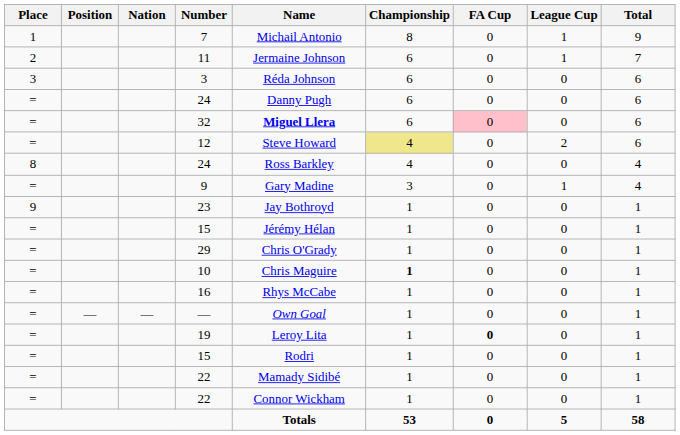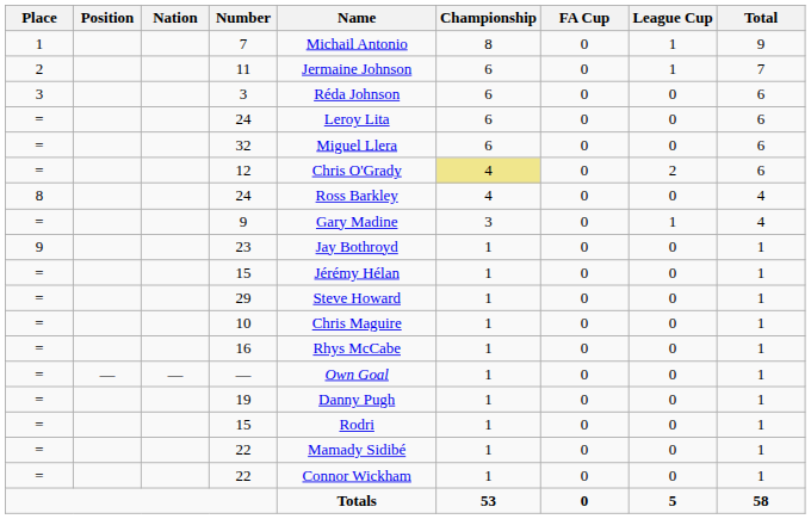 <table class="wikitable" style="font-size: 95%; text-align: center;">
 <tr>
 <th width=60>Place</th>
 <th width=60>Position</th>
 <th width=60>Nation</th>
 <th width=60>Number</th>
 <th width=150>Name</th>
 <th width=80>Championship</th>
 <th width=80>FA Cup</th>
 <th width=80>League Cup</th>
 <th width=80>Total</th>
 </tr>
 <tr>
 <td>1</td>
 <td></td>
 <td></td>
 <td>7</td>
 <td><a href='#'>Michail Antonio</a></td>
 <td>8</td>
 <td>0</td>
 <td>1</td>
 <td>9</td>
 </tr>
 <tr>
 <td>2</td>
 <td></td>
 <td></td>
 <td>11</td>
 <td><a href='#'>Jermaine Johnson</a></td>
 <td>6</td>
 <td>0</td>
 <td>1</td>
 <td>7</td>
 </tr>
 <tr>
 <td>3</td>
 <td></td>
 <td></td>
 <td>3</td>
 <td><a href='#'>Réda Johnson</a></td>
 <td>6</td>
 <td>0</td>
 <td>0</td>
 <td>6</td>
 </tr>
 <tr>
 <td>=</td>
 <td></td>
 <td></td>
 <td>24</td>
-<td><a href='#'>Danny Pugh</a></td>
+<td><a href='#'>Leroy Lita</a></td>
 <td>6</td>
 <td>0</td>
 <td>0</td>
 <td>6</td>
 </tr>
 <tr>
 <td>=</td>
 <td></td>
 <td></td>
 <td>32</td>
-<td><strong><a href='#'>Miguel Llera</a></strong></td>
+<td><a href='#'>Miguel Llera</a></td>
 <td>6</td>
-<td style="background: pink;">0</td>
+<td>0</td>
 <td>0</td>
 <td>6</td>
 </tr>
 <tr>
 <td>=</td>
 <td></td>
 <td></td>
 <td>12</td>
-<td><a href='#'>Steve Howard</a></td>
+<td><a href='#'>Chris O'Grady</a></td>
 <td style="background: khaki;">4</td>
 <td>0</td>
 <td>2</td>
 <td>6</td>
 </tr>
 <tr>
 <td>8</td>
 <td></td>
 <td></td>
 <td>24</td>
 <td><a href='#'>Ross Barkley</a></td>
 <td>4</td>
 <td>0</td>
 <td>0</td>
 <td>4</td>
 </tr>
 <tr>
 <td>=</td>
 <td></td>
 <td></td>
 <td>9</td>
 <td><a href='#'>Gary Madine</a></td>
 <td>3</td>
 <td>0</td>
 <td>1</td>
 <td>4</td>
 </tr>
 <tr>
 <td>9</td>
 <td></td>
 <td></td>
 <td>23</td>
 <td><a href='#'>Jay Bothroyd</a></td>
 <td>1</td>
 <td>0</td>
 <td>0</td>
 <td>1</td>
 </tr>
 <tr>
 <td>=</td>
 <td></td>
 <td></td>
 <td>15</td>
 <td><a href='#'>Jérémy Hélan</a></td>
 <td>1</td>
 <td>0</td>
 <td>0</td>
 <td>1</td>
 </tr>
 <tr>
 <td>=</td>
 <td></td>
 <td></td>
 <td>29</td>
-<td><a href='#'>Chris O'Grady</a></td>
+<td><a href='#'>Steve Howard</a></td>
 <td>1</td>
 <td>0</td>
 <td>0</td>
 <td>1</td>
 </tr>
 <tr>
 <td>=</td>
 <td></td>
 <td></td>
 <td>10</td>
 <td><a href='#'>Chris Maguire</a></td>
-<td><strong>1</strong></td>
+<td>1</td>
 <td>0</td>
 <td>0</td>
 <td>1</td>
 </tr>
 <tr>
 <td>=</td>
 <td></td>
 <td></td>
 <td>16</td>
 <td><a href='#'>Rhys McCabe</a></td>
 <td>1</td>
 <td>0</td>
 <td>0</td>
 <td>1</td>
 </tr>
 <tr>
 <td>=</td>
 <td>—</td>
 <td>—</td>
 <td>—</td>
 <td><a href='#'><em>Own Goal</em></a></td>
 <td>1</td>
 <td>0</td>
 <td>0</td>
 <td>1</td>
 </tr>
 <tr>
 <td>=</td>
 <td></td>
 <td></td>
 <td>19</td>
-<td><a href='#'>Leroy Lita</a></td>
+<td><a href='#'>Danny Pugh</a></td>
 <td>1</td>
-<td><strong>0</strong></td>
+<td>0</td>
 <td>0</td>
 <td>1</td>
 </tr>
 <tr>
 <td>=</td>
 <td></td>
 <td></td>
 <td>15</td>
 <td><a href='#'>Rodri</a></td>
 <td>1</td>
 <td>0</td>
 <td>0</td>
 <td>1</td>
 </tr>
 <tr>
 <td>=</td>
 <td></td>
 <td></td>
 <td>22</td>
 <td><a href='#'>Mamady Sidibé</a></td>
 <td>1</td>
 <td>0</td>
 <td>0</td>
 <td>1</td>
 </tr>
 <tr>
 <td>=</td>
 <td></td>
 <td></td>
 <td>22</td>
 <td><a href='#'>Connor Wickham</a></td>
 <td>1</td>
 <td>0</td>
 <td>0</td>
 <td>1</td>
 </tr>
 <tr>
 <td colspan="4"></td>
 <td><strong>Totals</strong></td>
 <td><strong>53</strong></td>
 <td><strong>0</strong></td>
 <td><strong>5</strong></td>
 <td><strong>58</strong></td>
 </tr>
 </table>
